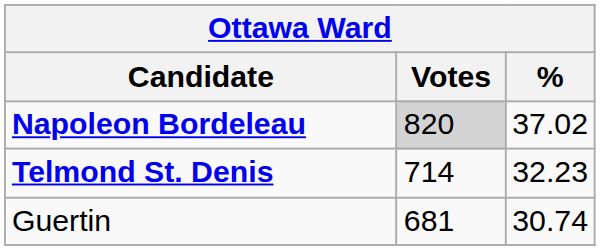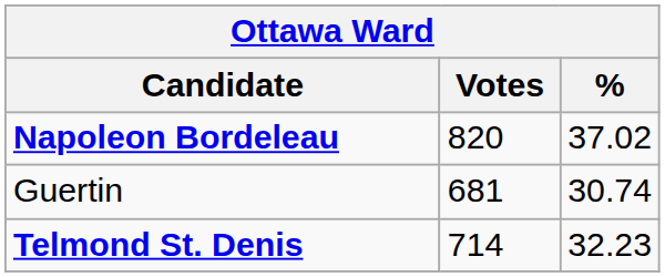 <table class="wikitable">
 <tr>
 <th colspan="3"><a href='#'>Ottawa Ward</a></th>
 </tr>
 <tr>
 <th style="width: 200px">Candidate</th>
 <th style="width: 50px">Votes</th>
 <th style="width: 40px">%</th>
 </tr>
 <tr>
 <td><strong><a href='#'>Napoleon Bordeleau</a></strong></td>
-<td style="background: lightgrey;">820</td>
+<td>820</td>
 <td>37.02</td>
+</tr>
+<tr>
+<td>Guertin</td>
+<td>681</td>
+<td>30.74</td>
 </tr>
 <tr>
 <td><strong><a href='#'>Telmond St. Denis</a></strong></td>
 <td>714</td>
 <td>32.23</td>
 </tr>
-<tr>
-<td>Guertin</td>
-<td>681</td>
-<td>30.74</td>
-</tr>
 </table>
